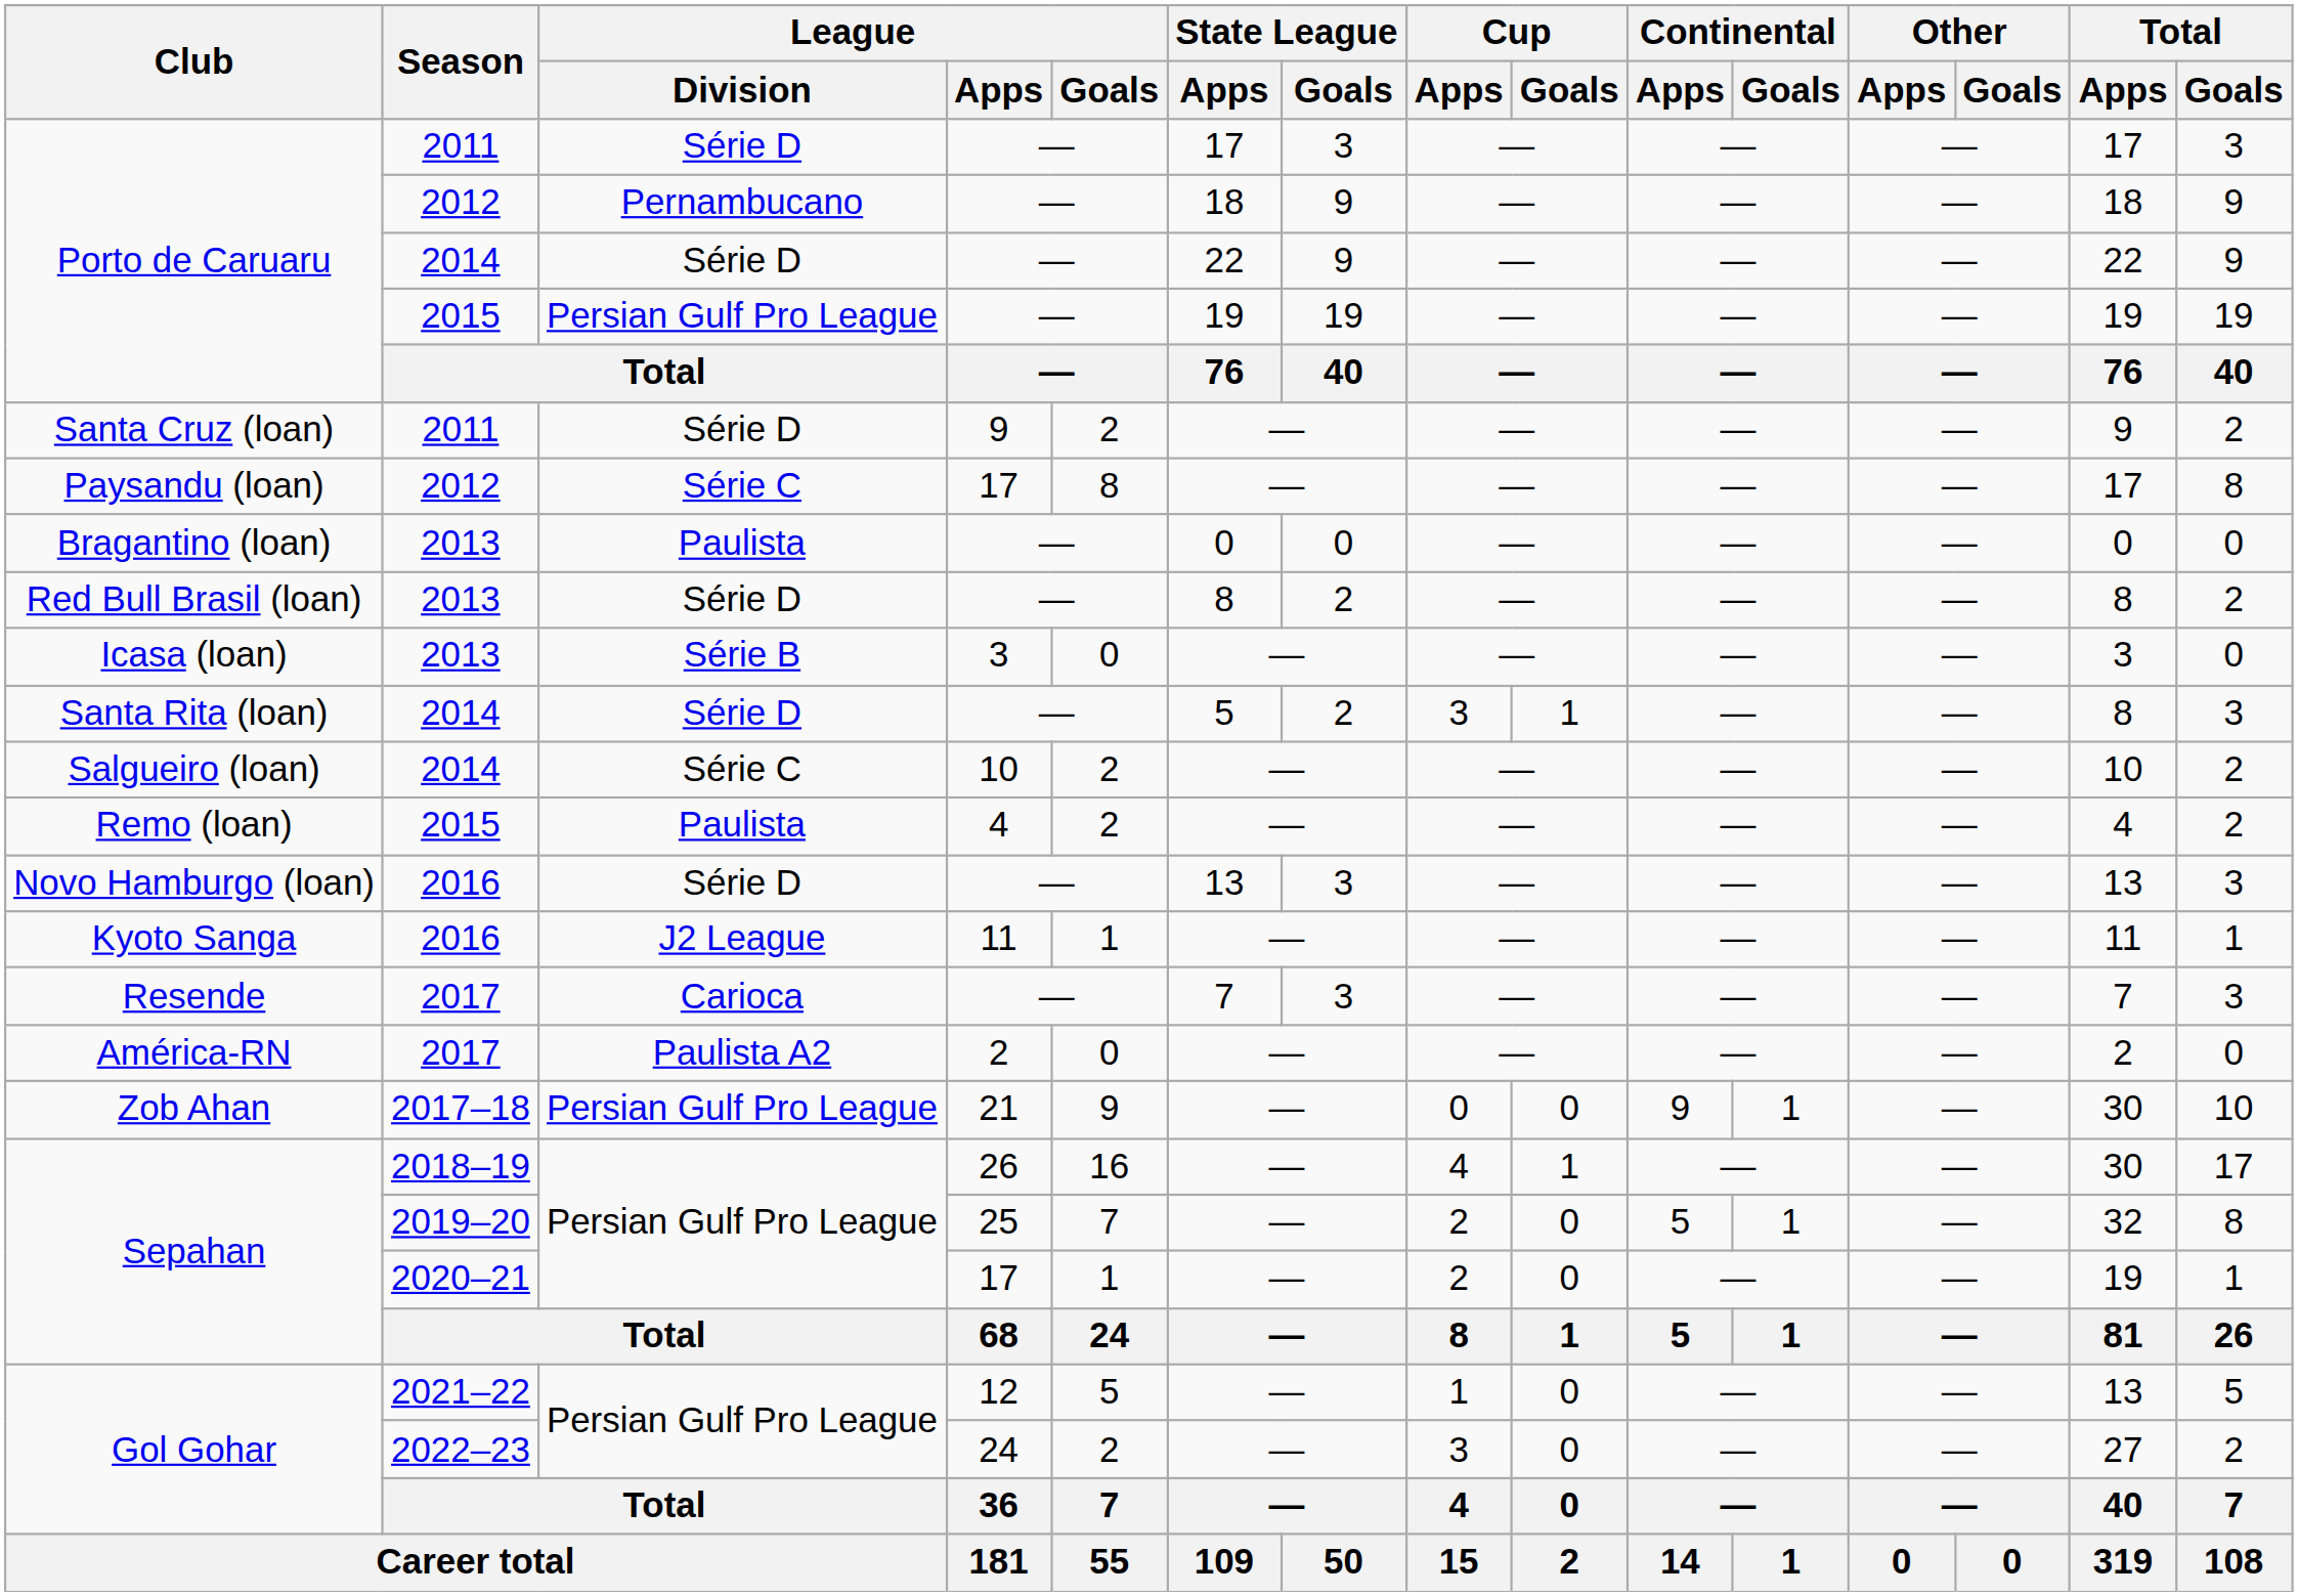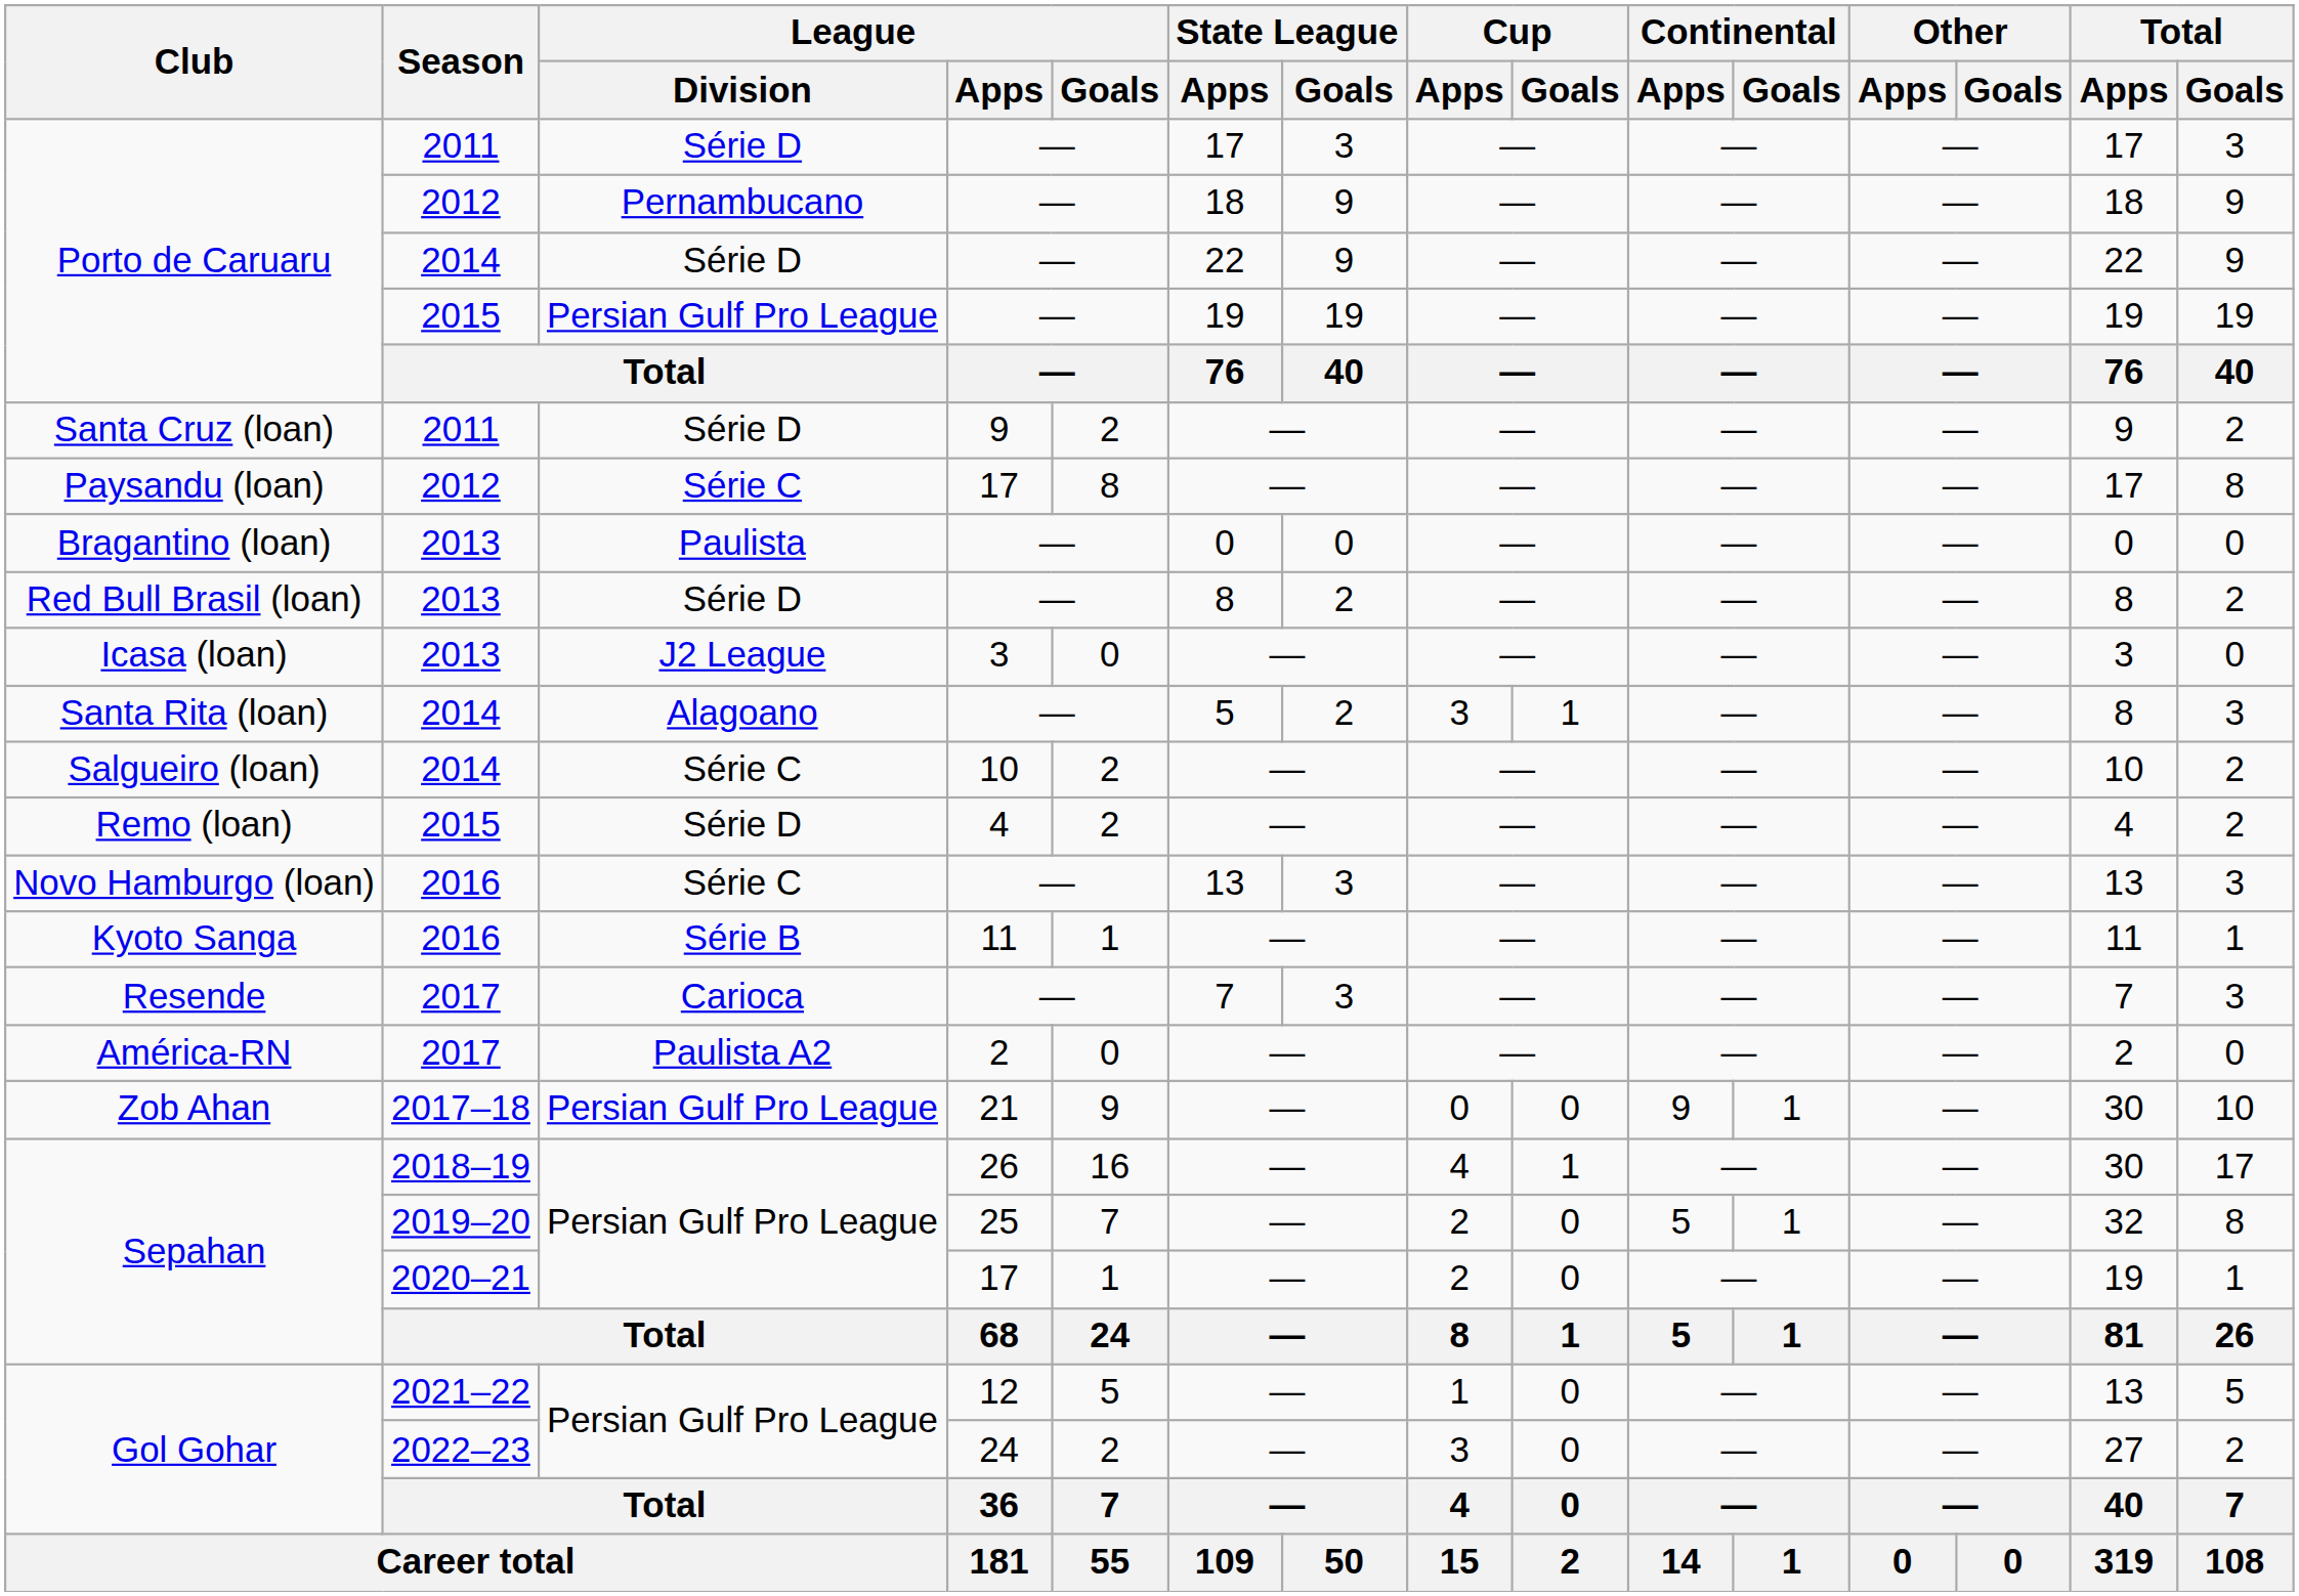 <table class="wikitable" style="text-align:center">
 <tr>
 <th rowspan="2">Club</th>
 <th rowspan="2">Season</th>
 <th colspan="3">League</th>
 <th colspan="2">State League</th>
 <th colspan="2">Cup</th>
 <th colspan="2">Continental</th>
 <th colspan="2">Other</th>
 <th colspan="2">Total</th>
 </tr>
 <tr>
 <th>Division</th>
 <th>Apps</th>
 <th>Goals</th>
 <th>Apps</th>
 <th>Goals</th>
 <th>Apps</th>
 <th>Goals</th>
 <th>Apps</th>
 <th>Goals</th>
 <th>Apps</th>
 <th>Goals</th>
 <th>Apps</th>
 <th>Goals</th>
 </tr>
 <tr>
 <td rowspan="5"><a href='#'>Porto de Caruaru</a></td>
 <td><a href='#'>2011</a></td>
 <td><a href='#'>Série D</a></td>
 <td colspan="2">—</td>
 <td>17</td>
 <td>3</td>
 <td colspan="2">—</td>
 <td colspan="2">—</td>
 <td colspan="2">—</td>
 <td>17</td>
 <td>3</td>
 </tr>
 <tr>
 <td><a href='#'>2012</a></td>
 <td><a href='#'>Pernambucano</a></td>
 <td colspan="2">—</td>
 <td>18</td>
 <td>9</td>
 <td colspan="2">—</td>
 <td colspan="2">—</td>
 <td colspan="2">—</td>
 <td>18</td>
 <td>9</td>
 </tr>
 <tr>
 <td><a href='#'>2014</a></td>
 <td>Série D</td>
 <td colspan="2">—</td>
 <td>22</td>
 <td>9</td>
 <td colspan="2">—</td>
 <td colspan="2">—</td>
 <td colspan="2">—</td>
 <td>22</td>
 <td>9</td>
 </tr>
 <tr>
 <td><a href='#'>2015</a></td>
 <td><a href='#'>Persian Gulf Pro League</a></td>
 <td colspan="2">—</td>
 <td>19</td>
 <td>19</td>
 <td colspan="2">—</td>
 <td colspan="2">—</td>
 <td colspan="2">—</td>
 <td>19</td>
 <td>19</td>
 </tr>
 <tr>
 <th colspan="2">Total</th>
 <th colspan="2">—</th>
 <th>76</th>
 <th>40</th>
 <th colspan="2">—</th>
 <th colspan="2">—</th>
 <th colspan="2">—</th>
 <th>76</th>
 <th>40</th>
 </tr>
 <tr>
 <td><a href='#'>Santa Cruz</a> (loan)</td>
 <td><a href='#'>2011</a></td>
 <td>Série D</td>
 <td>9</td>
 <td>2</td>
 <td colspan="2">—</td>
 <td colspan="2">—</td>
 <td colspan="2">—</td>
 <td colspan="2">—</td>
 <td>9</td>
 <td>2</td>
 </tr>
 <tr>
 <td><a href='#'>Paysandu</a> (loan)</td>
 <td><a href='#'>2012</a></td>
 <td><a href='#'>Série C</a></td>
 <td>17</td>
 <td>8</td>
 <td colspan="2">—</td>
 <td colspan="2">—</td>
 <td colspan="2">—</td>
 <td colspan="2">—</td>
 <td>17</td>
 <td>8</td>
 </tr>
 <tr>
 <td><a href='#'>Bragantino</a> (loan)</td>
 <td><a href='#'>2013</a></td>
 <td><a href='#'>Paulista</a></td>
 <td colspan="2">—</td>
 <td>0</td>
 <td>0</td>
 <td colspan="2">—</td>
 <td colspan="2">—</td>
 <td colspan="2">—</td>
 <td>0</td>
 <td>0</td>
 </tr>
 <tr>
 <td><a href='#'>Red Bull Brasil</a> (loan)</td>
 <td><a href='#'>2013</a></td>
 <td>Série D</td>
 <td colspan="2">—</td>
 <td>8</td>
 <td>2</td>
 <td colspan="2">—</td>
 <td colspan="2">—</td>
 <td colspan="2">—</td>
 <td>8</td>
 <td>2</td>
 </tr>
 <tr>
 <td><a href='#'>Icasa</a> (loan)</td>
 <td><a href='#'>2013</a></td>
-<td><a href='#'>Série B</a></td>
+<td><a href='#'>J2 League</a></td>
 <td>3</td>
 <td>0</td>
 <td colspan="2">—</td>
 <td colspan="2">—</td>
 <td colspan="2">—</td>
 <td colspan="2">—</td>
 <td>3</td>
 <td>0</td>
 </tr>
 <tr>
 <td><a href='#'>Santa Rita</a> (loan)</td>
 <td><a href='#'>2014</a></td>
-<td><a href='#'>Série D</a></td>
+<td><a href='#'>Alagoano</a></td>
 <td colspan="2">—</td>
 <td>5</td>
 <td>2</td>
 <td>3</td>
 <td>1</td>
 <td colspan="2">—</td>
 <td colspan="2">—</td>
 <td>8</td>
 <td>3</td>
 </tr>
 <tr>
 <td><a href='#'>Salgueiro</a> (loan)</td>
 <td><a href='#'>2014</a></td>
 <td>Série C</td>
 <td>10</td>
 <td>2</td>
 <td colspan="2">—</td>
 <td colspan="2">—</td>
 <td colspan="2">—</td>
 <td colspan="2">—</td>
 <td>10</td>
 <td>2</td>
 </tr>
 <tr>
 <td><a href='#'>Remo</a> (loan)</td>
 <td><a href='#'>2015</a></td>
-<td><a href='#'>Paulista</a></td>
+<td>Série D</td>
 <td>4</td>
 <td>2</td>
 <td colspan="2">—</td>
 <td colspan="2">—</td>
 <td colspan="2">—</td>
 <td colspan="2">—</td>
 <td>4</td>
 <td>2</td>
 </tr>
 <tr>
 <td><a href='#'>Novo Hamburgo</a> (loan)</td>
 <td><a href='#'>2016</a></td>
-<td>Série D</td>
+<td>Série C</td>
 <td colspan="2">—</td>
 <td>13</td>
 <td>3</td>
 <td colspan="2">—</td>
 <td colspan="2">—</td>
 <td colspan="2">—</td>
 <td>13</td>
 <td>3</td>
 </tr>
 <tr>
 <td><a href='#'>Kyoto Sanga</a></td>
 <td><a href='#'>2016</a></td>
-<td><a href='#'>J2 League</a></td>
+<td><a href='#'>Série B</a></td>
 <td>11</td>
 <td>1</td>
 <td colspan="2">—</td>
 <td colspan="2">—</td>
 <td colspan="2">—</td>
 <td colspan="2">—</td>
 <td>11</td>
 <td>1</td>
 </tr>
 <tr>
 <td><a href='#'>Resende</a></td>
 <td><a href='#'>2017</a></td>
 <td><a href='#'>Carioca</a></td>
 <td colspan="2">—</td>
 <td>7</td>
 <td>3</td>
 <td colspan="2">—</td>
 <td colspan="2">—</td>
 <td colspan="2">—</td>
 <td>7</td>
 <td>3</td>
 </tr>
 <tr>
 <td><a href='#'>América-RN</a></td>
 <td><a href='#'>2017</a></td>
 <td><a href='#'>Paulista A2</a></td>
 <td>2</td>
 <td>0</td>
 <td colspan="2">—</td>
 <td colspan="2">—</td>
 <td colspan="2">—</td>
 <td colspan="2">—</td>
 <td>2</td>
 <td>0</td>
 </tr>
 <tr>
 <td><a href='#'>Zob Ahan</a></td>
 <td><a href='#'>2017–18</a></td>
 <td><a href='#'>Persian Gulf Pro League</a></td>
 <td>21</td>
 <td>9</td>
 <td colspan="2">—</td>
 <td>0</td>
 <td>0</td>
 <td>9</td>
 <td>1</td>
 <td colspan="2">—</td>
 <td>30</td>
 <td>10</td>
 </tr>
 <tr>
 <td rowspan="4"><a href='#'>Sepahan</a></td>
 <td><a href='#'>2018–19</a></td>
 <td rowspan="3">Persian Gulf Pro League</td>
 <td>26</td>
 <td>16</td>
 <td colspan="2">—</td>
 <td>4</td>
 <td>1</td>
 <td colspan="2">—</td>
 <td colspan="2">—</td>
 <td>30</td>
 <td>17</td>
 </tr>
 <tr>
 <td><a href='#'>2019–20</a></td>
 <td>25</td>
 <td>7</td>
 <td colspan="2">—</td>
 <td>2</td>
 <td>0</td>
 <td>5</td>
 <td>1</td>
 <td colspan="2">—</td>
 <td>32</td>
 <td>8</td>
 </tr>
 <tr>
 <td><a href='#'>2020–21</a></td>
 <td>17</td>
 <td>1</td>
 <td colspan="2">—</td>
 <td>2</td>
 <td>0</td>
 <td colspan="2">—</td>
 <td colspan="2">—</td>
 <td>19</td>
 <td>1</td>
 </tr>
 <tr>
 <th colspan="2">Total</th>
 <th>68</th>
 <th>24</th>
 <th colspan="2">—</th>
 <th>8</th>
 <th>1</th>
 <th>5</th>
 <th>1</th>
 <th colspan="2">—</th>
 <th>81</th>
 <th>26</th>
 </tr>
 <tr>
 <td rowspan="3"><a href='#'>Gol Gohar</a></td>
 <td><a href='#'>2021–22</a></td>
 <td rowspan="2">Persian Gulf Pro League</td>
 <td>12</td>
 <td>5</td>
 <td colspan="2">—</td>
 <td>1</td>
 <td>0</td>
 <td colspan="2">—</td>
 <td colspan="2">—</td>
 <td>13</td>
 <td>5</td>
 </tr>
 <tr>
 <td><a href='#'>2022–23</a></td>
 <td>24</td>
 <td>2</td>
 <td colspan="2">—</td>
 <td>3</td>
 <td>0</td>
 <td colspan="2">—</td>
 <td colspan="2">—</td>
 <td>27</td>
 <td>2</td>
 </tr>
 <tr>
 <th colspan="2">Total</th>
 <th>36</th>
 <th>7</th>
 <th colspan="2">—</th>
 <th>4</th>
 <th>0</th>
 <th colspan="2">—</th>
 <th colspan="2">—</th>
 <th>40</th>
 <th>7</th>
 </tr>
 <tr>
 <th colspan="3">Career total</th>
 <th>181</th>
 <th>55</th>
 <th>109</th>
 <th>50</th>
 <th>15</th>
 <th>2</th>
 <th>14</th>
 <th>1</th>
 <th>0</th>
 <th>0</th>
 <th>319</th>
 <th>108</th>
 </tr>
 </table>
